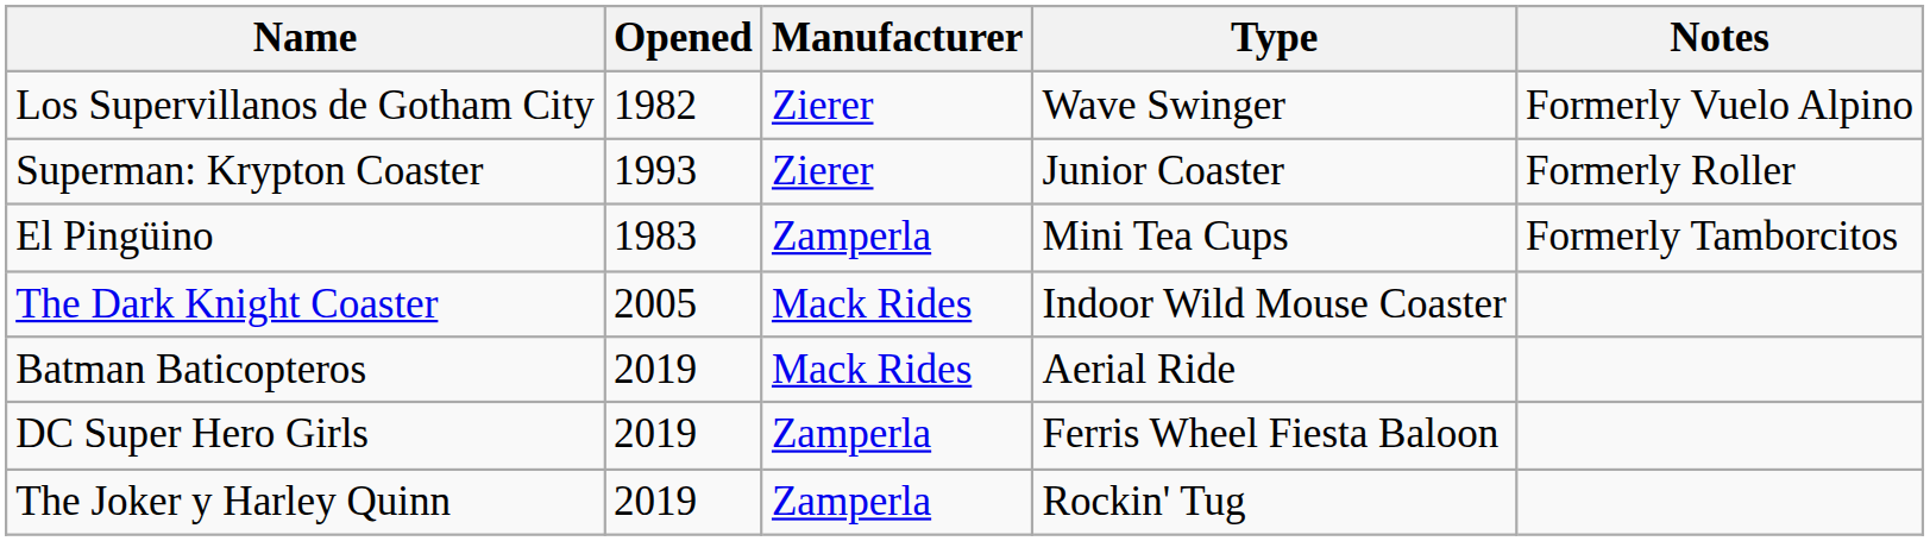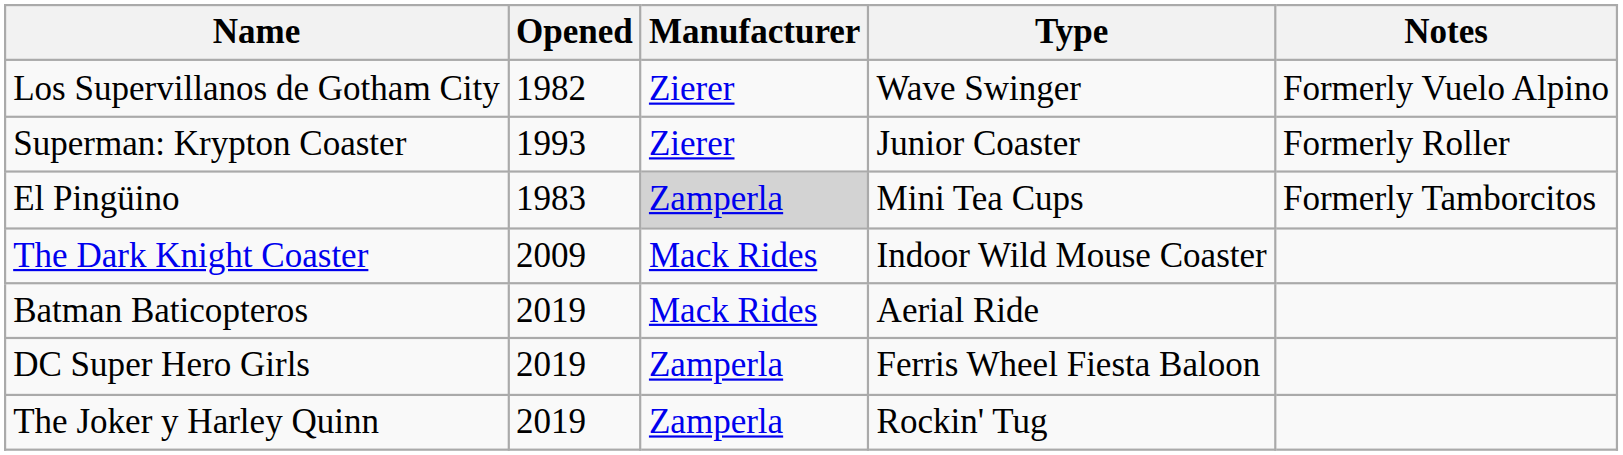 <table class="wikitable sortable">
 <tr>
 <th>Name</th>
 <th>Opened</th>
 <th>Manufacturer</th>
 <th>Type</th>
 <th>Notes</th>
 </tr>
 <tr>
 <td>Los Supervillanos de Gotham City</td>
 <td>1982</td>
 <td><a href='#'>Zierer</a></td>
 <td>Wave Swinger</td>
 <td>Formerly Vuelo Alpino</td>
 </tr>
 <tr>
 <td>Superman: Krypton Coaster</td>
 <td>1993</td>
 <td><a href='#'>Zierer</a></td>
 <td>Junior Coaster</td>
 <td>Formerly Roller</td>
 </tr>
 <tr>
 <td>El Pingüino</td>
 <td>1983</td>
-<td><a href='#'>Zamperla</a></td>
+<td style="background: lightgrey;"><a href='#'>Zamperla</a></td>
 <td>Mini Tea Cups</td>
 <td>Formerly Tamborcitos</td>
 </tr>
 <tr>
 <td><a href='#'>The Dark Knight Coaster</a></td>
-<td>2005</td>
+<td>2009</td>
 <td><a href='#'>Mack Rides</a></td>
 <td>Indoor Wild Mouse Coaster</td>
 </tr>
 <tr>
 <td>Batman Baticopteros</td>
 <td>2019</td>
 <td><a href='#'>Mack Rides</a></td>
 <td>Aerial Ride</td>
 <td></td>
 </tr>
 <tr>
 <td>DC Super Hero Girls</td>
 <td>2019</td>
 <td><a href='#'>Zamperla</a></td>
 <td>Ferris Wheel Fiesta Baloon</td>
 <td></td>
 </tr>
 <tr>
 <td>The Joker y Harley Quinn</td>
 <td>2019</td>
 <td><a href='#'>Zamperla</a></td>
 <td>Rockin' Tug</td>
 <td></td>
 </tr>
 </table>
